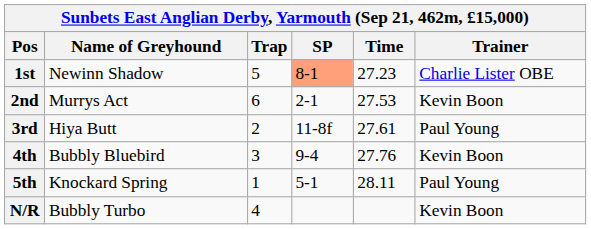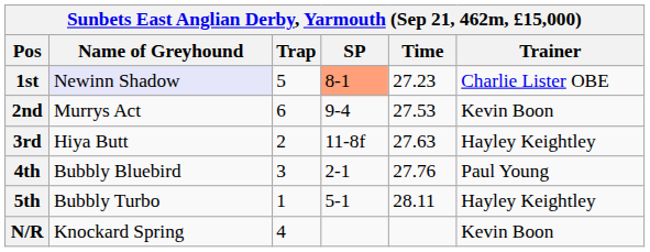 <table class="wikitable">
 <tr>
 <th colspan="6"><a href='#'>Sunbets East Anglian Derby</a>, <a href='#'>Yarmouth</a> (Sep 21, 462m, £15,000)</th>
 </tr>
 <tr>
 <th width=30>Pos</th>
 <th width=180>Name of Greyhound</th>
 <th width=30>Trap</th>
 <th width=50>SP</th>
 <th width=50>Time</th>
 <th width=150>Trainer</th>
 </tr>
 <tr>
 <th>1st</th>
-<td>Newinn Shadow </td>
+<td style="background: lavender;">Newinn Shadow </td>
 <td>5</td>
 <td style="background: lightsalmon;">8-1</td>
 <td>27.23</td>
 <td><a href='#'>Charlie Lister</a> OBE</td>
 </tr>
 <tr>
 <th>2nd</th>
 <td>Murrys Act</td>
 <td>6</td>
-<td>2-1</td>
+<td>9-4</td>
 <td>27.53</td>
 <td>Kevin Boon</td>
 </tr>
 <tr>
 <th>3rd</th>
 <td>Hiya Butt</td>
 <td>2</td>
 <td>11-8f</td>
-<td>27.61</td>
-<td>Paul Young</td>
+<td>27.63</td>
+<td>Hayley Keightley</td>
 </tr>
 <tr>
 <th>4th</th>
 <td>Bubbly Bluebird</td>
 <td>3</td>
-<td>9-4</td>
+<td>2-1</td>
 <td>27.76</td>
-<td>Kevin Boon</td>
+<td>Paul Young</td>
 </tr>
 <tr>
 <th>5th</th>
-<td>Knockard Spring</td>
+<td>Bubbly Turbo</td>
 <td>1</td>
 <td>5-1</td>
 <td>28.11</td>
-<td>Paul Young</td>
+<td>Hayley Keightley</td>
 </tr>
 <tr>
 <th>N/R</th>
-<td>Bubbly Turbo</td>
+<td>Knockard Spring</td>
 <td>4</td>
 <td></td>
 <td></td>
 <td>Kevin Boon</td>
 </tr>
 </table>
